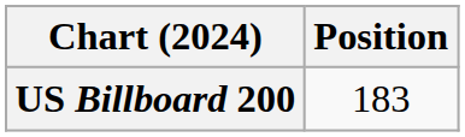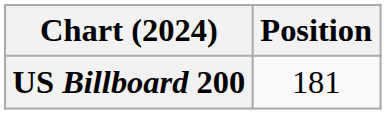 <table class="wikitable sortable plainrowheaders" style="text-align:center">
 <tr>
 <th scope="col">Chart (2024)</th>
 <th scope="col">Position</th>
 </tr>
 <tr>
 <th scope="row">US <em>Billboard</em> 200</th>
-<td>183</td>
+<td>181</td>
 </tr>
 </table>
